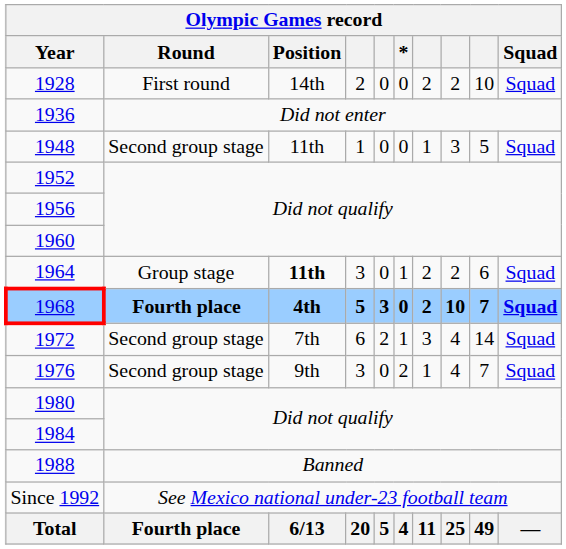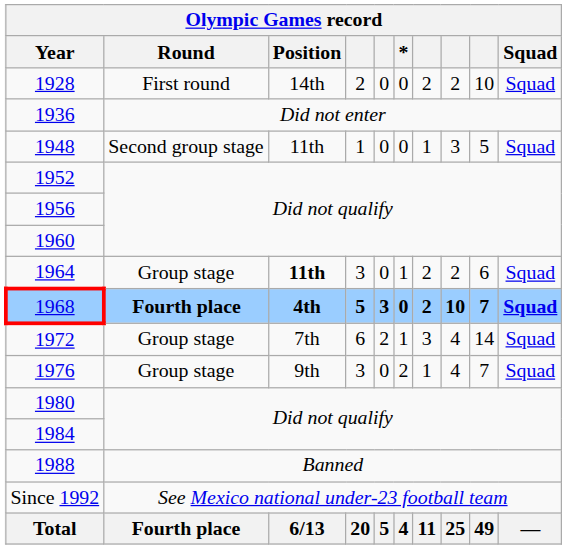 <table class="wikitable" style="text-align: center">
 <tr>
 <th colspan=10><a href='#'>Olympic Games</a> record</th>
 </tr>
 <tr>
 <th>Year</th>
 <th>Round</th>
 <th>Position</th>
 <th></th>
 <th></th>
 <th>*</th>
 <th></th>
 <th></th>
 <th></th>
 <th>Squad</th>
 </tr>
 <tr>
 <td> <a href='#'>1928</a></td>
 <td>First round</td>
 <td>14th</td>
 <td>2</td>
 <td>0</td>
 <td>0</td>
 <td>2</td>
 <td>2</td>
 <td>10</td>
 <td><a href='#'>Squad</a></td>
 </tr>
 <tr>
 <td> <a href='#'>1936</a></td>
 <td colspan=9><em>Did not enter</em></td>
 </tr>
 <tr>
 <td> <a href='#'>1948</a></td>
 <td>Second group stage</td>
 <td>11th</td>
 <td>1</td>
 <td>0</td>
 <td>0</td>
 <td>1</td>
 <td>3</td>
 <td>5</td>
 <td><a href='#'>Squad</a></td>
 </tr>
 <tr>
 <td> <a href='#'>1952</a></td>
 <td rowspan=3 colspan=9><em>Did not qualify</em></td>
 </tr>
 <tr>
 <td> <a href='#'>1956</a></td>
 </tr>
 <tr>
 <td> <a href='#'>1960</a></td>
 </tr>
 <tr>
 <td> <a href='#'>1964</a></td>
 <td>Group stage</td>
 <td><strong>11th</strong></td>
 <td>3</td>
 <td>0</td>
 <td>1</td>
 <td>2</td>
 <td>2</td>
 <td>6</td>
 <td><a href='#'>Squad</a></td>
 </tr>
 <tr style="background:#9acdff">
 <td style="border: 3px solid red"> <a href='#'>1968</a></td>
 <td><strong>Fourth place</strong></td>
 <td><strong>4th</strong></td>
 <td><strong>5</strong></td>
 <td><strong>3</strong></td>
 <td><strong>0</strong></td>
 <td><strong>2</strong></td>
 <td><strong>10</strong></td>
 <td><strong>7</strong></td>
 <td><strong><a href='#'>Squad</a></strong></td>
 </tr>
 <tr>
 <td> <a href='#'>1972</a></td>
-<td>Second group stage</td>
+<td>Group stage</td>
 <td>7th</td>
 <td>6</td>
 <td>2</td>
 <td>1</td>
 <td>3</td>
 <td>4</td>
 <td>14</td>
 <td><a href='#'>Squad</a></td>
 </tr>
 <tr>
 <td> <a href='#'>1976</a></td>
-<td>Second group stage</td>
+<td>Group stage</td>
 <td>9th</td>
 <td>3</td>
 <td>0</td>
 <td>2</td>
 <td>1</td>
 <td>4</td>
 <td>7</td>
 <td><a href='#'>Squad</a></td>
 </tr>
 <tr>
 <td> <a href='#'>1980</a></td>
 <td rowspan=2 colspan=9><em>Did not qualify</em></td>
 </tr>
 <tr>
 <td> <a href='#'>1984</a></td>
 </tr>
 <tr>
 <td> <a href='#'>1988</a></td>
 <td colspan=9><em>Banned</em></td>
 </tr>
 <tr>
 <td>Since <a href='#'>1992</a></td>
 <td colspan=9><em>See <a href='#'>Mexico national under-23 football team</a></em></td>
 </tr>
 <tr>
 <th>Total</th>
 <th>Fourth place</th>
 <th>6/13</th>
 <th>20</th>
 <th>5</th>
 <th>4</th>
 <th>11</th>
 <th>25</th>
 <th>49</th>
 <th>—</th>
 </tr>
 </table>
